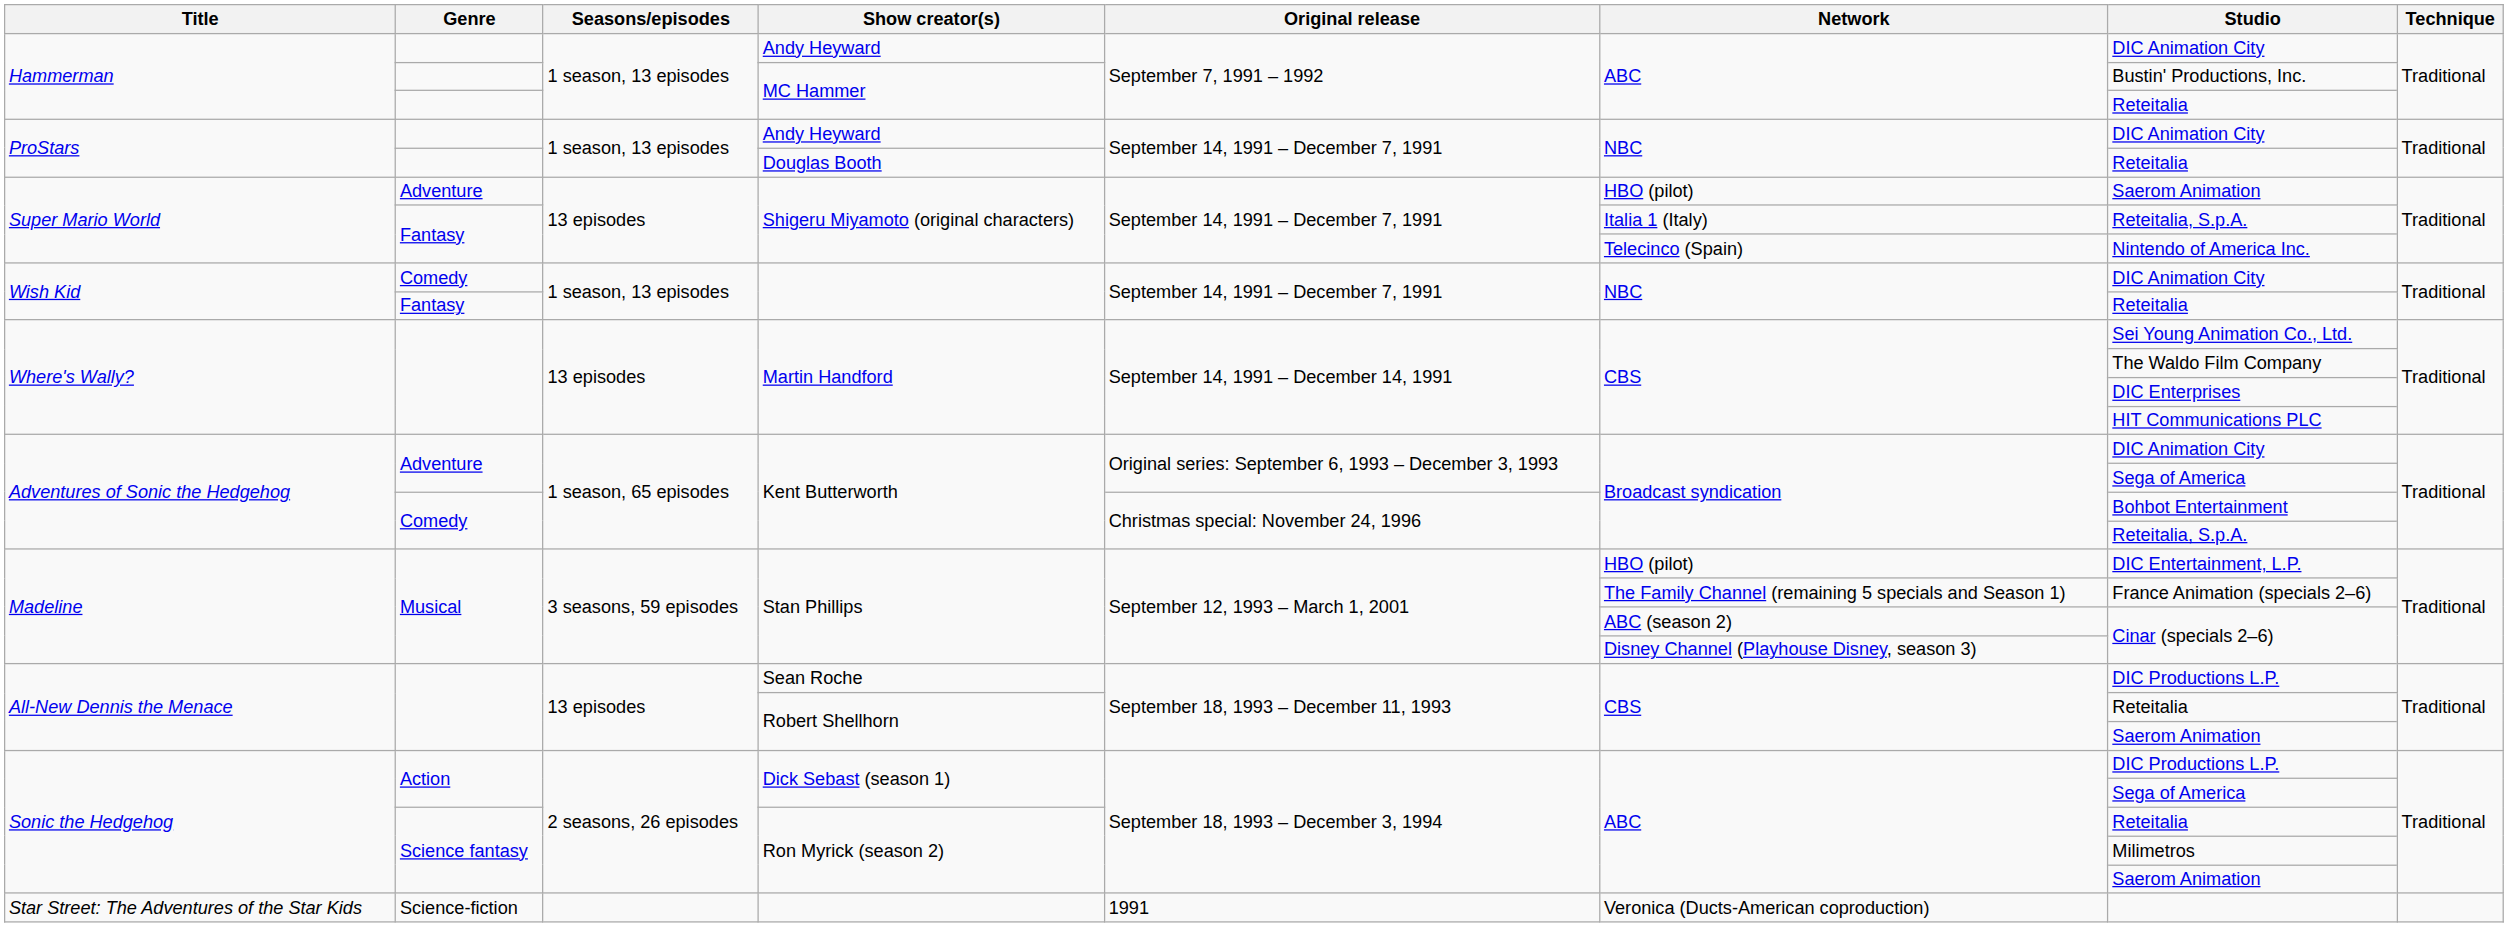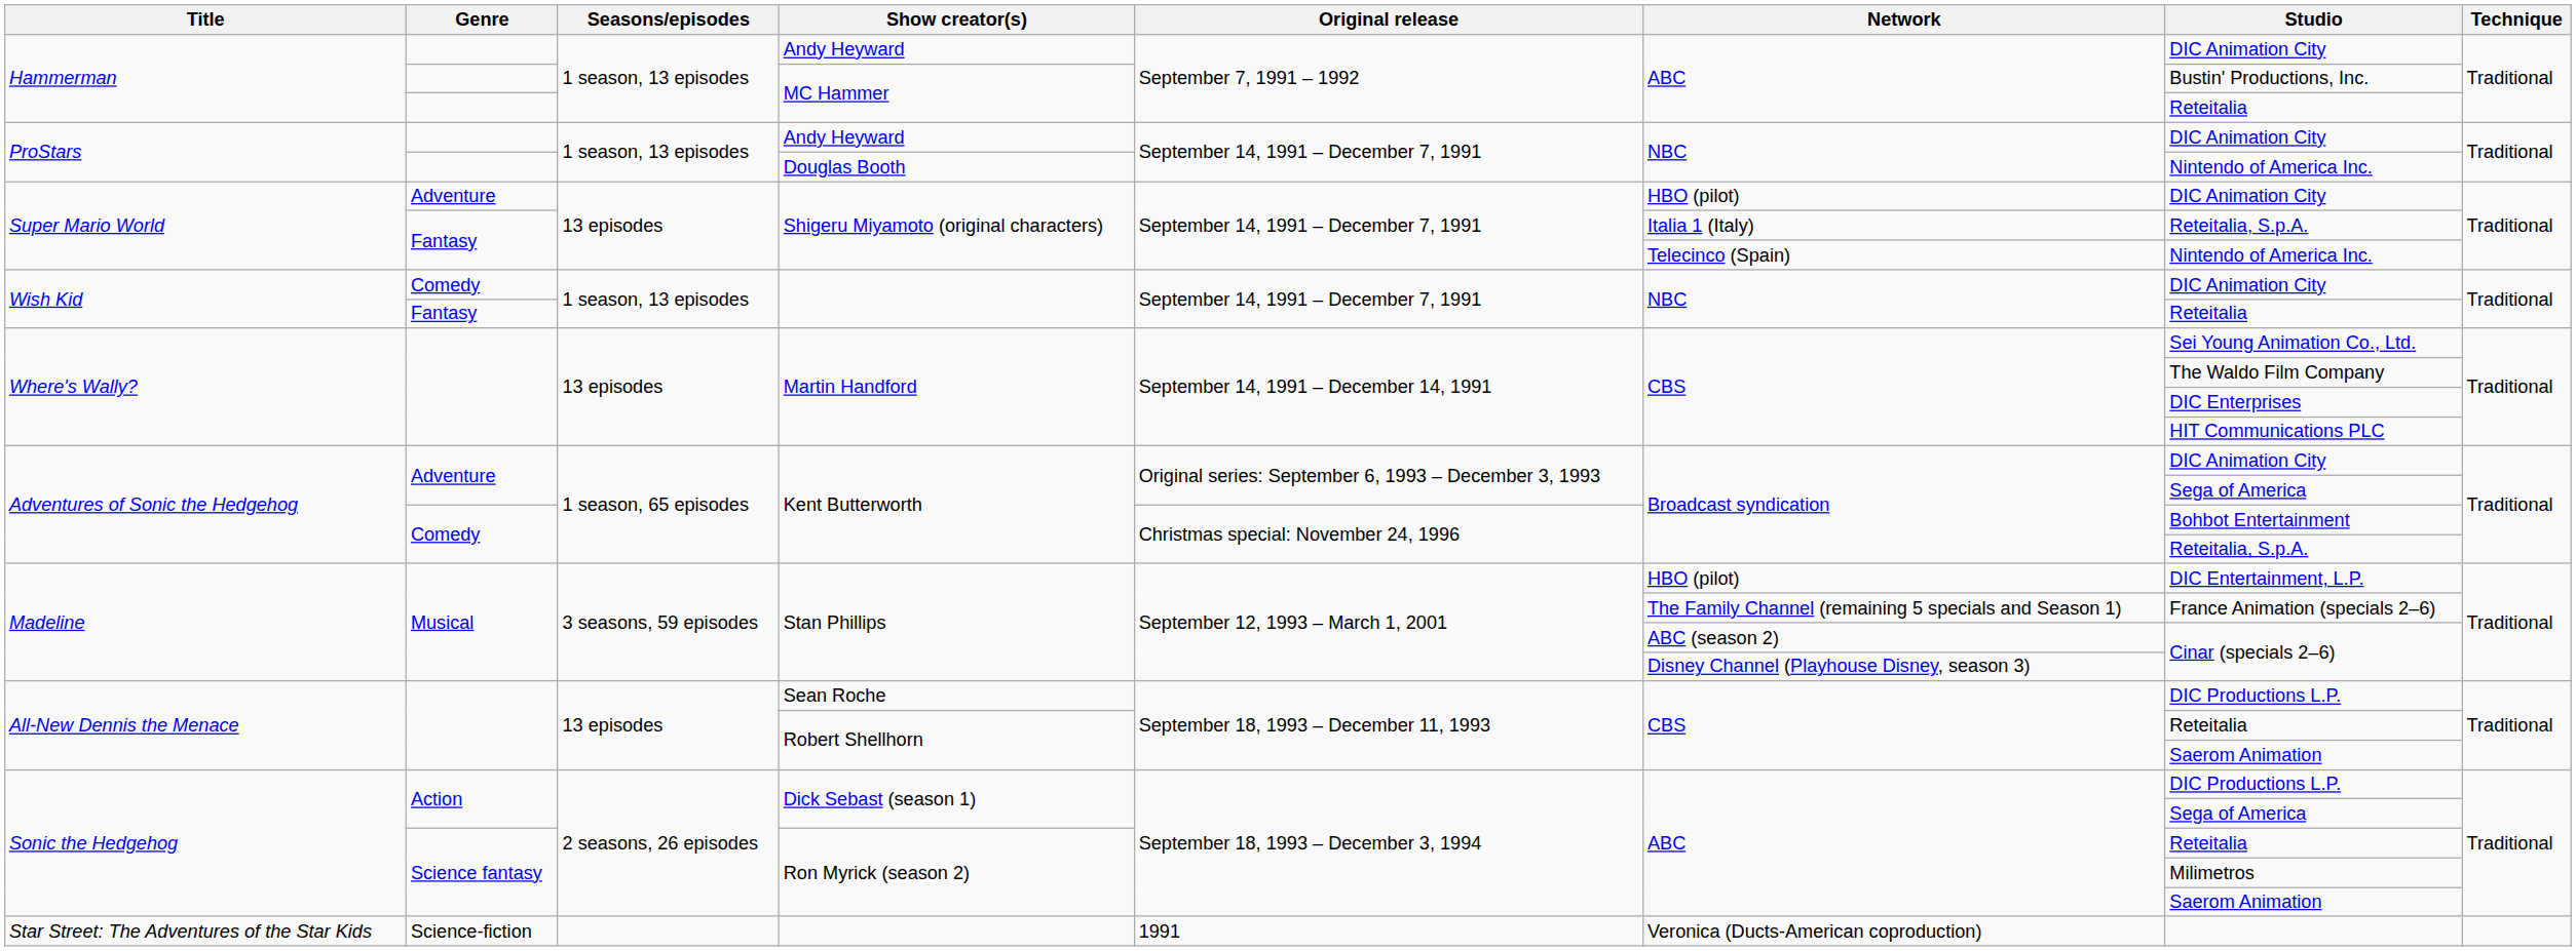 <table class="wikitable sortable" style="text-align: left; font-size:90%; width:100%;">
 <tr>
 <th>Title</th>
 <th>Genre</th>
 <th>Seasons/episodes</th>
 <th>Show creator(s)</th>
 <th>Original release</th>
 <th>Network</th>
 <th>Studio</th>
 <th>Technique</th>
 </tr>
 <tr>
 <td rowspan="3"><em><a href='#'>Hammerman</a></em></td>
 <td></td>
 <td rowspan="3">1 season, 13 episodes</td>
 <td><a href='#'>Andy Heyward</a></td>
 <td rowspan="3">September 7, 1991 – 1992</td>
 <td rowspan="3"><a href='#'>ABC</a></td>
 <td><a href='#'>DIC Animation City</a></td>
 <td rowspan="3">Traditional</td>
 </tr>
 <tr>
 <td></td>
 <td rowspan="2"><a href='#'>MC Hammer</a></td>
 <td>Bustin' Productions, Inc.</td>
 </tr>
 <tr>
 <td></td>
 <td><a href='#'>Reteitalia</a></td>
 </tr>
 <tr>
 <td rowspan="2"><em><a href='#'>ProStars</a></em></td>
 <td></td>
 <td rowspan="2">1 season, 13 episodes</td>
 <td><a href='#'>Andy Heyward</a></td>
 <td rowspan="2">September 14, 1991 – December 7, 1991</td>
 <td rowspan="2"><a href='#'>NBC</a></td>
 <td><a href='#'>DIC Animation City</a></td>
 <td rowspan="2">Traditional</td>
 </tr>
 <tr>
 <td></td>
 <td><a href='#'>Douglas Booth</a></td>
-<td><a href='#'>Reteitalia</a></td>
+<td><a href='#'>Nintendo of America Inc.</a></td>
 </tr>
 <tr>
 <td rowspan="3"><em><a href='#'>Super Mario World</a></em></td>
 <td><a href='#'>Adventure</a></td>
 <td rowspan="3">13 episodes</td>
 <td rowspan="3"><a href='#'>Shigeru Miyamoto</a> (original characters)</td>
 <td rowspan="3">September 14, 1991 – December 7, 1991</td>
 <td><a href='#'>HBO</a> (pilot)</td>
-<td><a href='#'>Saerom Animation</a></td>
+<td><a href='#'>DIC Animation City</a></td>
 <td rowspan="3">Traditional</td>
 </tr>
 <tr>
 <td rowspan="2"><a href='#'>Fantasy</a></td>
 <td><a href='#'>Italia 1</a> (Italy)</td>
 <td><a href='#'>Reteitalia, S.p.A.</a></td>
 </tr>
 <tr>
 <td><a href='#'>Telecinco</a> (Spain)</td>
 <td><a href='#'>Nintendo of America Inc.</a></td>
 </tr>
 <tr>
 <td rowspan="2"><em><a href='#'>Wish Kid</a></em></td>
 <td><a href='#'>Comedy</a></td>
 <td rowspan="2">1 season, 13 episodes</td>
 <td rowspan="2"></td>
 <td rowspan="2">September 14, 1991 – December 7, 1991</td>
 <td rowspan="2"><a href='#'>NBC</a></td>
 <td><a href='#'>DIC Animation City</a></td>
 <td rowspan="2">Traditional</td>
 </tr>
 <tr>
 <td><a href='#'>Fantasy</a></td>
 <td><a href='#'>Reteitalia</a></td>
 </tr>
 <tr>
 <td rowspan="4"><em><a href='#'>Where's Wally?</a></em></td>
 <td rowspan="4"></td>
 <td rowspan="4">13 episodes</td>
 <td rowspan="4"><a href='#'>Martin Handford</a></td>
 <td rowspan="4">September 14, 1991 – December 14, 1991</td>
 <td rowspan="4"><a href='#'>CBS</a></td>
 <td><a href='#'>Sei Young Animation Co., Ltd.</a></td>
 <td rowspan="4">Traditional</td>
 </tr>
 <tr>
 <td>The Waldo Film Company</td>
 </tr>
 <tr>
 <td><a href='#'>DIC Enterprises</a></td>
 </tr>
 <tr>
 <td><a href='#'>HIT Communications PLC</a></td>
 </tr>
 <tr>
 <td rowspan="4"><em><a href='#'>Adventures of Sonic the Hedgehog</a></em></td>
 <td rowspan="2"><a href='#'>Adventure</a></td>
 <td rowspan="4">1 season, 65 episodes</td>
 <td rowspan="4">Kent Butterworth</td>
 <td rowspan="2">Original series: September 6, 1993 – December 3, 1993</td>
 <td rowspan="4"><a href='#'>Broadcast syndication</a></td>
 <td><a href='#'>DIC Animation City</a></td>
 <td rowspan="4">Traditional</td>
 </tr>
 <tr>
 <td><a href='#'>Sega of America</a></td>
 </tr>
 <tr>
 <td rowspan="2"><a href='#'>Comedy</a></td>
 <td rowspan="2">Christmas special: November 24, 1996</td>
 <td><a href='#'>Bohbot Entertainment</a></td>
 </tr>
 <tr>
 <td><a href='#'>Reteitalia, S.p.A.</a></td>
 </tr>
 <tr>
 <td rowspan="4"><em><a href='#'>Madeline</a></em></td>
 <td rowspan="4"><a href='#'>Musical</a></td>
 <td rowspan="4">3 seasons, 59 episodes</td>
 <td rowspan="4">Stan Phillips</td>
 <td rowspan="4">September 12, 1993 – March 1, 2001</td>
 <td><a href='#'>HBO</a> (pilot)</td>
 <td><a href='#'>DIC Entertainment, L.P.</a></td>
 <td rowspan="4">Traditional</td>
 </tr>
 <tr>
 <td><a href='#'>The Family Channel</a> (remaining 5 specials and Season 1)</td>
 <td>France Animation (specials 2–6)</td>
 </tr>
 <tr>
 <td><a href='#'>ABC</a> (season 2)</td>
 <td rowspan="2"><a href='#'>Cinar</a> (specials 2–6)</td>
 </tr>
 <tr>
 <td><a href='#'>Disney Channel</a> (<a href='#'>Playhouse Disney</a>, season 3)</td>
 </tr>
 <tr>
 <td rowspan="3"><em><a href='#'>All-New Dennis the Menace</a></em></td>
 <td rowspan="3"></td>
 <td rowspan="3">13 episodes</td>
 <td>Sean Roche</td>
 <td rowspan="3">September 18, 1993 – December 11, 1993</td>
 <td rowspan="3"><a href='#'>CBS</a></td>
 <td><a href='#'>DIC Productions L.P.</a></td>
 <td rowspan="3">Traditional</td>
 </tr>
 <tr>
 <td rowspan="2">Robert Shellhorn</td>
 <td>Reteitalia</td>
 </tr>
 <tr>
 <td><a href='#'>Saerom Animation</a></td>
 </tr>
 <tr>
 <td rowspan="5"><em><a href='#'>Sonic the Hedgehog</a></em></td>
 <td rowspan="2"><a href='#'>Action</a></td>
 <td rowspan="5">2 seasons, 26 episodes</td>
 <td rowspan="2"><a href='#'>Dick Sebast</a> (season 1)</td>
 <td rowspan="5">September 18, 1993 – December 3, 1994</td>
 <td rowspan="5"><a href='#'>ABC</a></td>
 <td><a href='#'>DIC Productions L.P.</a></td>
 <td rowspan="5">Traditional</td>
 </tr>
 <tr>
 <td><a href='#'>Sega of America</a></td>
 </tr>
 <tr>
 <td rowspan="3"><a href='#'>Science fantasy</a></td>
 <td rowspan="3">Ron Myrick (season 2)</td>
 <td><a href='#'>Reteitalia</a></td>
 </tr>
 <tr>
 <td>Milimetros</td>
 </tr>
 <tr>
 <td><a href='#'>Saerom Animation</a></td>
 </tr>
 <tr>
 <td><em>Star Street: The Adventures of the Star Kids</em></td>
 <td>Science-fiction</td>
 <td></td>
 <td></td>
 <td>1991</td>
 <td>Veronica (Ducts-American coproduction)</td>
 <td></td>
 <td></td>
 </tr>
 </table>
